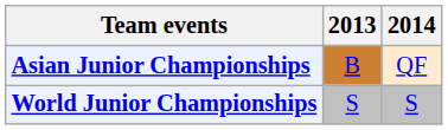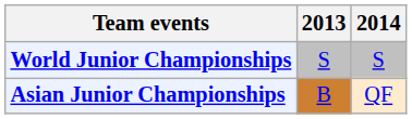 <table class="wikitable" style="font-size: 90%; text-align:center">
 <tr>
 <th>Team events</th>
 <th>2013</th>
 <th>2014</th>
 </tr>
 <tr>
+<td bgcolor="#ECF2FF"; align="left"><strong><a href='#'>World Junior Championships</a></strong></td>
+<td bgcolor=silver><a href='#'>S</a></td>
+<td bgcolor=silver><a href='#'>S</a></td>
+</tr>
+<tr>
 <td bgcolor="#ECF2FF"; align="left"><strong><a href='#'>Asian Junior Championships</a></strong></td>
 <td bgcolor=CD7F32><a href='#'>B</a></td>
 <td bgcolor=FFEBCD><a href='#'>QF</a></td>
 </tr>
-<tr>
-<td bgcolor="#ECF2FF"; align="left"><strong><a href='#'>World Junior Championships</a></strong></td>
-<td bgcolor=silver><a href='#'>S</a></td>
-<td bgcolor=silver><a href='#'>S</a></td>
-</tr>
 </table>
